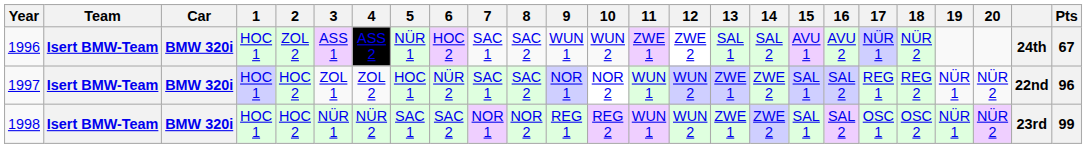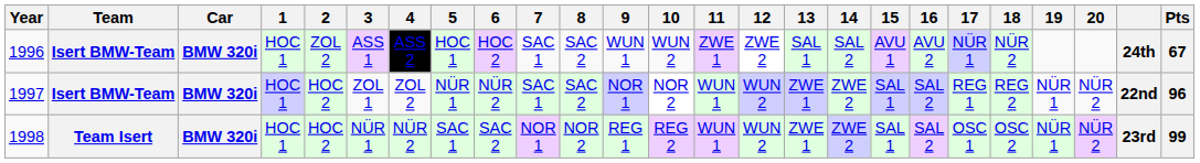 <table class="wikitable" style="text-align:center; font-size:85%">
 <tr>
 <th>Year</th>
 <th>Team</th>
 <th>Car</th>
 <th>1</th>
 <th>2</th>
 <th>3</th>
 <th>4</th>
 <th>5</th>
 <th>6</th>
 <th>7</th>
 <th>8</th>
 <th>9</th>
 <th>10</th>
 <th>11</th>
 <th>12</th>
 <th>13</th>
 <th>14</th>
 <th>15</th>
 <th>16</th>
 <th>17</th>
 <th>18</th>
 <th>19</th>
 <th>20</th>
 <th></th>
 <th>Pts</th>
 </tr>
 <tr>
 <td><a href='#'>1996</a></td>
 <th><a href='#'>Isert BMW-Team</a></th>
 <th><a href='#'>BMW 320i</a></th>
 <td style="background:#DFFFDF;"><a href='#'>HOC<br>1</a><br></td>
 <td style="background:#DFFFDF;"><a href='#'>ZOL<br>2</a><br></td>
 <td style="background:#EFCFFF;"><a href='#'>ASS<br>1</a><br></td>
 <td style="background:#000; color:#fff;"><a href='#'><span>ASS<br>2</span></a><br></td>
-<td style="background:#DFFFDF;"><a href='#'>NÜR<br>1</a><br></td>
+<td style="background:#DFFFDF;"><a href='#'>HOC<br>1</a><br></td>
 <td style="background:#EFCFFF;"><a href='#'>HOC<br>2</a><br></td>
 <td><a href='#'>SAC<br>1</a></td>
 <td><a href='#'>SAC<br>2</a></td>
 <td><a href='#'>WUN<br>1</a></td>
 <td><a href='#'>WUN<br>2</a></td>
 <td style="background:#EFCFFF;"><a href='#'>ZWE<br>1</a><br></td>
 <td style="background:#FFFFFF;"><a href='#'>ZWE<br>2</a><br></td>
 <td style="background:#DFFFDF;"><a href='#'>SAL<br>1</a><br></td>
 <td style="background:#DFFFDF;"><a href='#'>SAL<br>2</a><br></td>
 <td style="background:#EFCFFF;"><a href='#'>AVU<br>1</a><br></td>
 <td style="background:#DFFFDF;"><a href='#'>AVU<br>2</a><br></td>
 <td style="background:#CFCFFF;"><a href='#'>NÜR<br>1</a><br></td>
 <td style="background:#DFFFDF;"><a href='#'>NÜR<br>2</a><br></td>
 <td></td>
 <td></td>
 <th>24th</th>
 <th>67</th>
 </tr>
 <tr>
 <td><a href='#'>1997</a></td>
 <th><a href='#'>Isert BMW-Team</a></th>
 <th><a href='#'>BMW 320i</a></th>
 <td style="background:#CFCFFF;"><a href='#'>HOC<br>1</a><br></td>
 <td style="background:#DFFFDF;"><a href='#'>HOC<br>2</a><br></td>
 <td><a href='#'>ZOL<br>1</a></td>
 <td><a href='#'>ZOL<br>2</a></td>
-<td style="background:#DFFFDF;"><a href='#'>HOC<br>1</a><br></td>
+<td style="background:#DFFFDF;"><a href='#'>NÜR<br>1</a><br></td>
 <td style="background:#DFFFDF;"><a href='#'>NÜR<br>2</a><br></td>
 <td style="background:#DFFFDF;"><a href='#'>SAC<br>1</a><br></td>
 <td style="background:#DFFFDF;"><a href='#'>SAC<br>2</a><br></td>
 <td style="background:#CFCFFF;"><a href='#'>NOR<br>1</a><br></td>
 <td style="background:#FFFFFF;"><a href='#'>NOR<br>2</a><br></td>
 <td style="background:#DFFFDF;"><a href='#'>WUN<br>1</a><br></td>
 <td style="background:#CFCFFF;"><a href='#'>WUN<br>2</a><br></td>
 <td style="background:#CFCFFF;"><a href='#'>ZWE<br>1</a><br></td>
 <td style="background:#DFFFDF;"><a href='#'>ZWE<br>2</a><br></td>
 <td style="background:#CFCFFF;"><a href='#'>SAL<br>1</a><br></td>
 <td style="background:#CFCFFF;"><a href='#'>SAL<br>2</a><br></td>
 <td style="background:#DFFFDF;"><a href='#'>REG<br>1</a><br></td>
 <td style="background:#DFFFDF;"><a href='#'>REG<br>2</a><br></td>
 <td><a href='#'>NÜR<br>1</a></td>
 <td><a href='#'>NÜR<br>2</a></td>
 <th>22nd</th>
 <th>96</th>
 </tr>
 <tr>
 <td><a href='#'>1998</a></td>
-<th><a href='#'>Isert BMW-Team</a></th>
+<th><a href='#'>Team Isert</a></th>
 <th><a href='#'>BMW 320i</a></th>
 <td style="background:#DFFFDF;"><a href='#'>HOC<br>1</a><br></td>
 <td style="background:#DFFFDF;"><a href='#'>HOC<br>2</a><br></td>
 <td style="background:#DFFFDF;"><a href='#'>NÜR<br>1</a><br></td>
 <td style="background:#DFFFDF;"><a href='#'>NÜR<br>2</a><br></td>
 <td style="background:#DFFFDF;"><a href='#'>SAC<br>1</a><br></td>
 <td style="background:#DFFFDF;"><a href='#'>SAC<br>2</a><br></td>
 <td style="background:#EFCFFF;"><a href='#'>NOR<br>1</a><br></td>
 <td style="background:#DFFFDF;"><a href='#'>NOR<br>2</a><br></td>
 <td style="background:#DFFFDF;"><a href='#'>REG<br>1</a><br></td>
 <td style="background:#EFCFFF;"><a href='#'>REG<br>2</a><br></td>
 <td style="background:#EFCFFF;"><a href='#'>WUN<br>1</a><br></td>
 <td style="background:#DFFFDF;"><a href='#'>WUN<br>2</a><br></td>
 <td style="background:#DFFFDF;"><a href='#'>ZWE<br>1</a><br></td>
 <td style="background:#CFCFFF;"><a href='#'>ZWE<br>2</a><br></td>
 <td style="background:#DFFFDF;"><a href='#'>SAL<br>1</a><br></td>
 <td style="background:#EFCFFF;"><a href='#'>SAL<br>2</a><br></td>
 <td style="background:#DFFFDF;"><a href='#'>OSC<br>1</a><br></td>
 <td style="background:#DFFFDF;"><a href='#'>OSC<br>2</a><br></td>
 <td style="background:#DFFFDF;"><a href='#'>NÜR<br>1</a><br></td>
 <td style="background:#EFCFFF;"><a href='#'>NÜR<br>2</a><br></td>
 <th>23rd</th>
 <th>99</th>
 </tr>
 </table>
